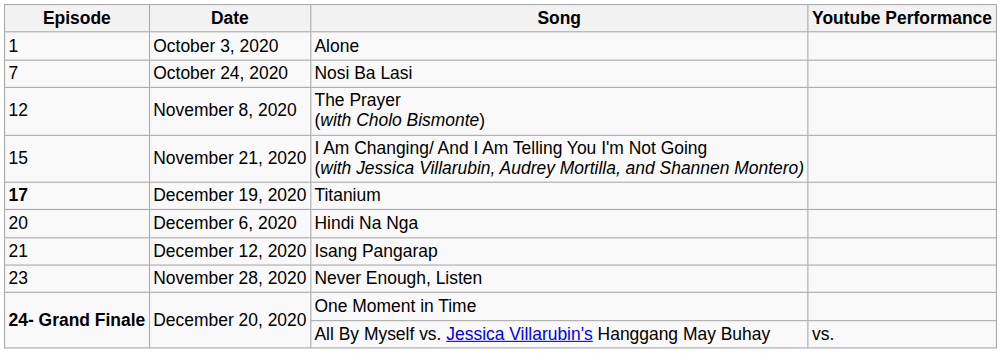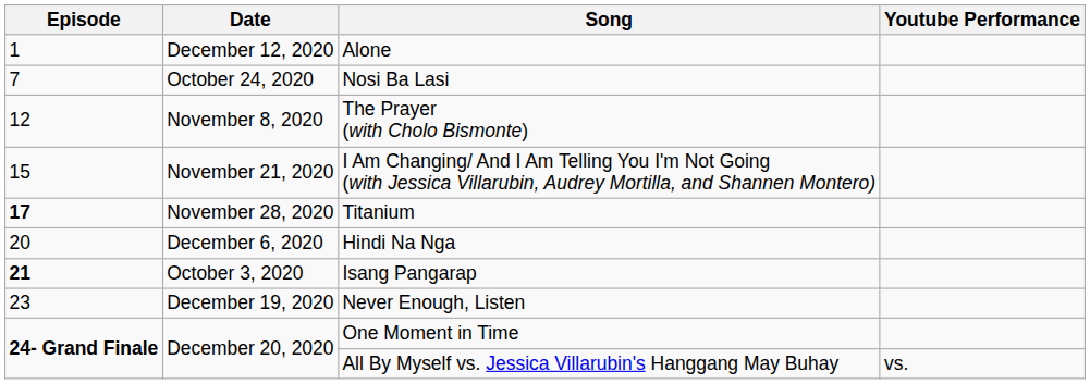 <table class="wikitable">
 <tr>
 <th>Episode</th>
 <th>Date</th>
 <th>Song</th>
 <th>Youtube Performance</th>
 </tr>
 <tr>
 <td>1</td>
-<td>October 3, 2020</td>
+<td>December 12, 2020</td>
 <td>Alone</td>
 <td></td>
 </tr>
 <tr>
 <td>7</td>
 <td>October 24, 2020</td>
 <td>Nosi Ba Lasi</td>
 <td></td>
 </tr>
 <tr>
 <td>12</td>
 <td>November 8, 2020</td>
 <td>The Prayer<br>(<em>with Cholo Bismonte</em>)</td>
 <td></td>
 </tr>
 <tr>
 <td>15</td>
 <td>November 21, 2020</td>
 <td>I Am Changing/ And I Am Telling You I'm Not Going<br>(<em>with Jessica Villarubin, Audrey Mortilla, and Shannen Montero)</em></td>
 <td></td>
 </tr>
 <tr>
 <td><strong>17</strong></td>
-<td>December 19, 2020</td>
+<td>November 28, 2020</td>
 <td>Titanium</td>
 <td></td>
 </tr>
 <tr>
 <td>20</td>
 <td>December 6, 2020</td>
 <td>Hindi Na Nga</td>
 <td></td>
 </tr>
 <tr>
-<td>21</td>
-<td>December 12, 2020</td>
+<td><strong>21</strong></td>
+<td>October 3, 2020</td>
 <td>Isang Pangarap</td>
 <td></td>
 </tr>
 <tr>
 <td>23</td>
-<td>November 28, 2020</td>
+<td>December 19, 2020</td>
 <td>Never Enough, Listen</td>
 <td></td>
 </tr>
 <tr>
 <td rowspan="2"><strong>24- Grand Finale</strong></td>
 <td rowspan="2">December 20, 2020</td>
 <td>One Moment in Time</td>
 <td></td>
 </tr>
 <tr>
 <td>All By Myself vs. <a href='#'>Jessica Villarubin's</a> Hanggang May Buhay</td>
 <td> vs. </td>
 </tr>
 </table>
